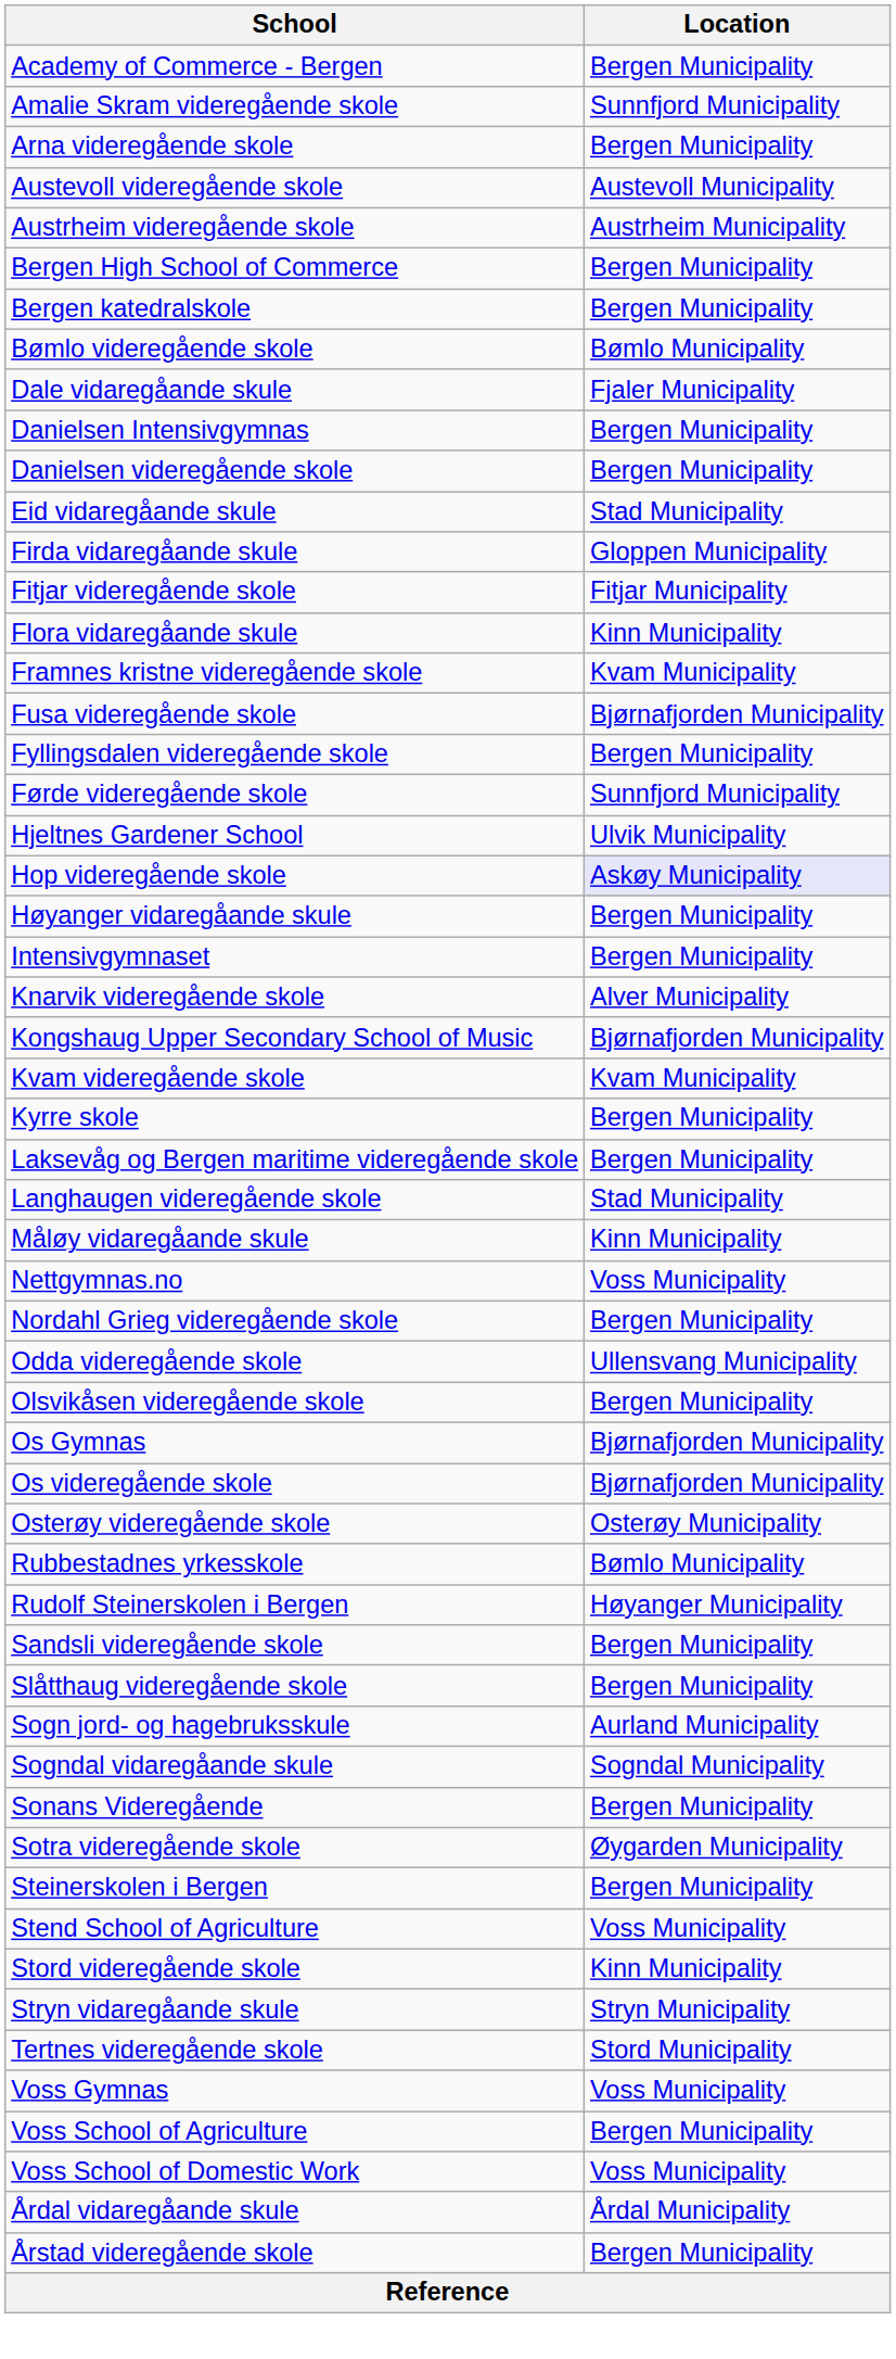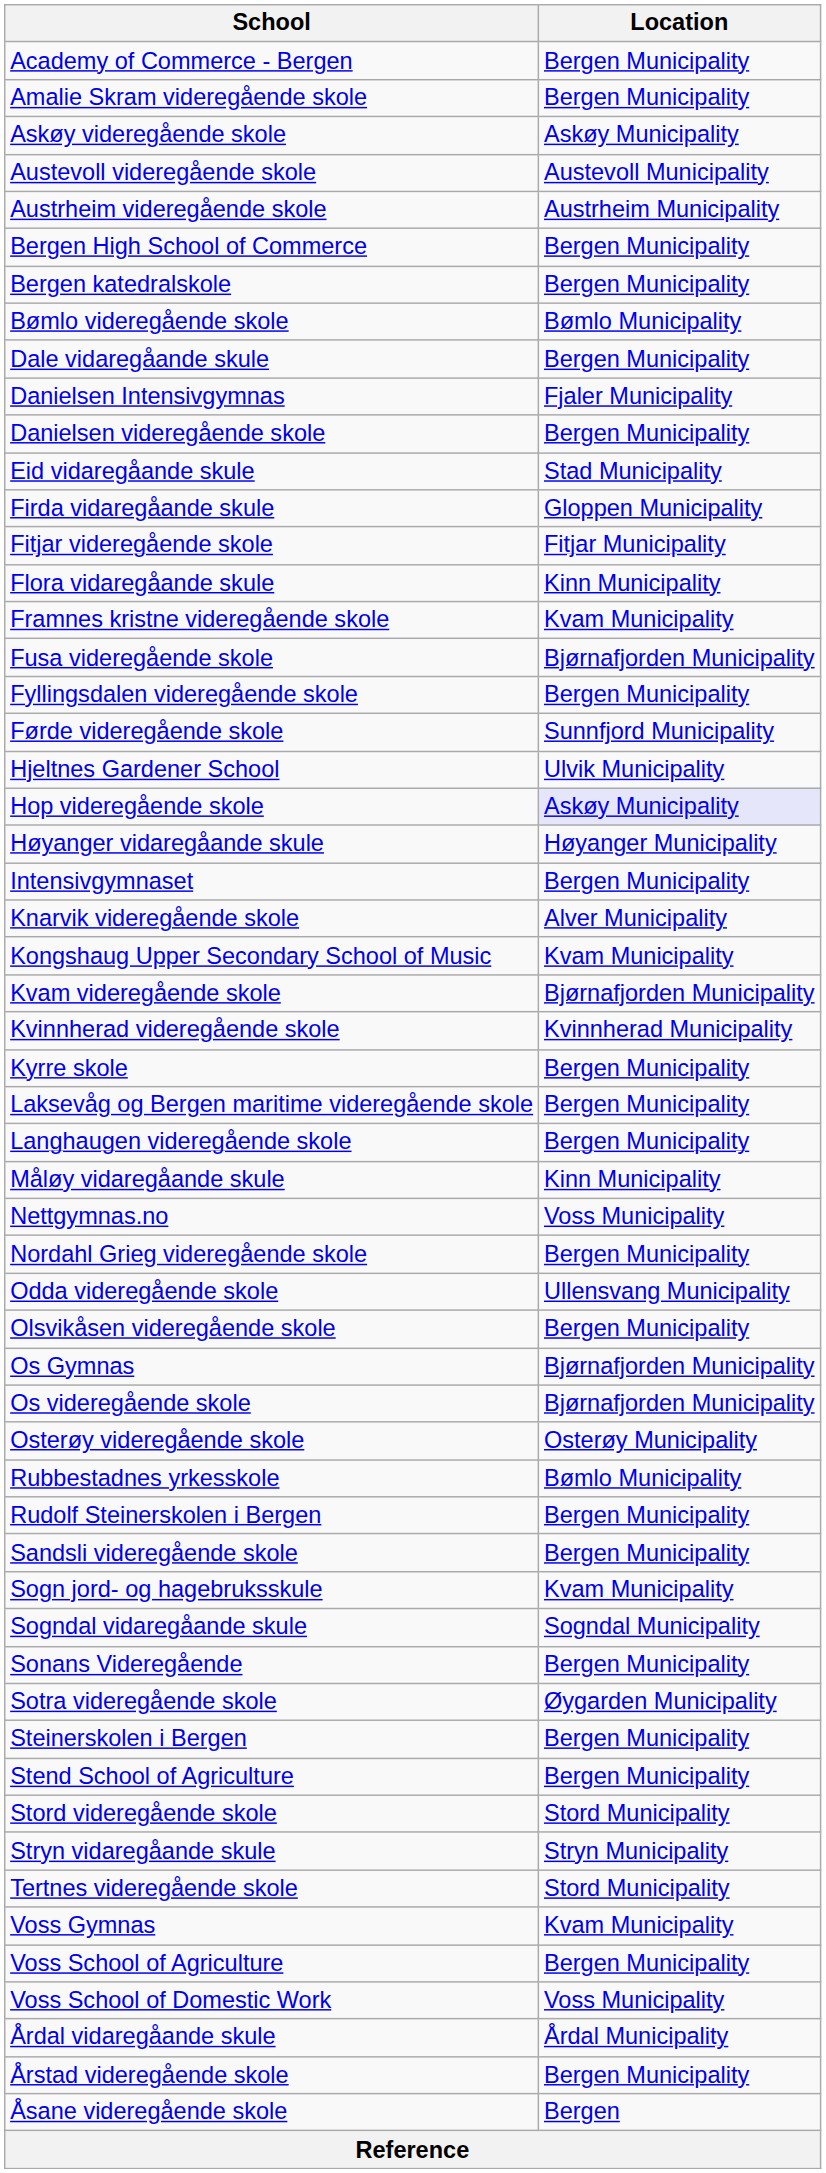 <table class="wikitable sortable">
 <tr>
 <th>School</th>
 <th>Location</th>
 </tr>
 <tr>
 <td><a href='#'>Academy of Commerce - Bergen</a></td>
 <td><a href='#'>Bergen Municipality</a></td>
 </tr>
 <tr>
 <td><a href='#'>Amalie Skram videregående skole</a></td>
-<td><a href='#'>Sunnfjord Municipality</a></td>
+<td><a href='#'>Bergen Municipality</a></td>
 </tr>
 <tr>
-<td><a href='#'>Arna videregående skole</a></td>
-<td><a href='#'>Bergen Municipality</a></td>
+<td><a href='#'>Askøy videregående skole</a></td>
+<td><a href='#'>Askøy Municipality</a></td>
 </tr>
 <tr>
 <td><a href='#'>Austevoll videregående skole</a></td>
 <td><a href='#'>Austevoll Municipality</a></td>
 </tr>
 <tr>
 <td><a href='#'>Austrheim videregående skole</a></td>
 <td><a href='#'>Austrheim Municipality</a></td>
 </tr>
 <tr>
 <td><a href='#'>Bergen High School of Commerce</a></td>
 <td><a href='#'>Bergen Municipality</a></td>
 </tr>
 <tr>
 <td><a href='#'>Bergen katedralskole</a></td>
 <td><a href='#'>Bergen Municipality</a></td>
 </tr>
 <tr>
 <td><a href='#'>Bømlo videregående skole</a></td>
 <td><a href='#'>Bømlo Municipality</a></td>
 </tr>
 <tr>
 <td><a href='#'>Dale vidaregåande skule</a></td>
-<td><a href='#'>Fjaler Municipality</a></td>
+<td><a href='#'>Bergen Municipality</a></td>
 </tr>
 <tr>
 <td><a href='#'>Danielsen Intensivgymnas</a></td>
-<td><a href='#'>Bergen Municipality</a></td>
+<td><a href='#'>Fjaler Municipality</a></td>
 </tr>
 <tr>
 <td><a href='#'>Danielsen videregående skole</a></td>
 <td><a href='#'>Bergen Municipality</a></td>
 </tr>
 <tr>
 <td><a href='#'>Eid vidaregåande skule</a></td>
 <td><a href='#'>Stad Municipality</a></td>
 </tr>
 <tr>
 <td><a href='#'>Firda vidaregåande skule</a></td>
 <td><a href='#'>Gloppen Municipality</a></td>
 </tr>
 <tr>
 <td><a href='#'>Fitjar videregående skole</a></td>
 <td><a href='#'>Fitjar Municipality</a></td>
 </tr>
 <tr>
 <td><a href='#'>Flora vidaregåande skule</a></td>
 <td><a href='#'>Kinn Municipality</a></td>
 </tr>
 <tr>
 <td><a href='#'>Framnes kristne videregående skole</a></td>
 <td><a href='#'>Kvam Municipality</a></td>
 </tr>
 <tr>
 <td><a href='#'>Fusa videregående skole</a></td>
 <td><a href='#'>Bjørnafjorden Municipality</a></td>
 </tr>
 <tr>
 <td><a href='#'>Fyllingsdalen videregående skole</a></td>
 <td><a href='#'>Bergen Municipality</a></td>
 </tr>
 <tr>
 <td><a href='#'>Førde videregående skole</a></td>
 <td><a href='#'>Sunnfjord Municipality</a></td>
 </tr>
 <tr>
 <td><a href='#'>Hjeltnes Gardener School</a></td>
 <td><a href='#'>Ulvik Municipality</a></td>
 </tr>
 <tr>
 <td><a href='#'>Hop videregående skole</a></td>
 <td style="background: lavender;"><a href='#'>Askøy Municipality</a></td>
 </tr>
 <tr>
 <td><a href='#'>Høyanger vidaregåande skule</a></td>
-<td><a href='#'>Bergen Municipality</a></td>
+<td><a href='#'>Høyanger Municipality</a></td>
 </tr>
 <tr>
 <td><a href='#'>Intensivgymnaset</a></td>
 <td><a href='#'>Bergen Municipality</a></td>
 </tr>
 <tr>
 <td><a href='#'>Knarvik videregående skole</a></td>
 <td><a href='#'>Alver Municipality</a></td>
 </tr>
 <tr>
 <td><a href='#'>Kongshaug Upper Secondary School of Music</a></td>
+<td><a href='#'>Kvam Municipality</a></td>
+</tr>
+<tr>
+<td><a href='#'>Kvam videregående skole</a></td>
 <td><a href='#'>Bjørnafjorden Municipality</a></td>
 </tr>
 <tr>
-<td><a href='#'>Kvam videregående skole</a></td>
-<td><a href='#'>Kvam Municipality</a></td>
+<td><a href='#'>Kvinnherad videregående skole</a></td>
+<td><a href='#'>Kvinnherad Municipality</a></td>
 </tr>
 <tr>
 <td><a href='#'>Kyrre skole</a></td>
 <td><a href='#'>Bergen Municipality</a></td>
 </tr>
 <tr>
 <td><a href='#'>Laksevåg og Bergen maritime videregående skole</a></td>
 <td><a href='#'>Bergen Municipality</a></td>
 </tr>
 <tr>
 <td><a href='#'>Langhaugen videregående skole</a></td>
-<td><a href='#'>Stad Municipality</a></td>
+<td><a href='#'>Bergen Municipality</a></td>
 </tr>
 <tr>
 <td><a href='#'>Måløy vidaregåande skule</a></td>
 <td><a href='#'>Kinn Municipality</a></td>
 </tr>
 <tr>
 <td><a href='#'>Nettgymnas.no</a></td>
 <td><a href='#'>Voss Municipality</a></td>
 </tr>
 <tr>
 <td><a href='#'>Nordahl Grieg videregående skole</a></td>
 <td><a href='#'>Bergen Municipality</a></td>
 </tr>
 <tr>
 <td><a href='#'>Odda videregående skole</a></td>
 <td><a href='#'>Ullensvang Municipality</a></td>
 </tr>
 <tr>
 <td><a href='#'>Olsvikåsen videregående skole</a></td>
 <td><a href='#'>Bergen Municipality</a></td>
 </tr>
 <tr>
 <td><a href='#'>Os Gymnas</a></td>
 <td><a href='#'>Bjørnafjorden Municipality</a></td>
 </tr>
 <tr>
 <td><a href='#'>Os videregående skole</a></td>
 <td><a href='#'>Bjørnafjorden Municipality</a></td>
 </tr>
 <tr>
 <td><a href='#'>Osterøy videregående skole</a></td>
 <td><a href='#'>Osterøy Municipality</a></td>
 </tr>
 <tr>
 <td><a href='#'>Rubbestadnes yrkesskole</a></td>
 <td><a href='#'>Bømlo Municipality</a></td>
 </tr>
 <tr>
 <td><a href='#'>Rudolf Steinerskolen i Bergen</a></td>
-<td><a href='#'>Høyanger Municipality</a></td>
+<td><a href='#'>Bergen Municipality</a></td>
 </tr>
 <tr>
 <td><a href='#'>Sandsli videregående skole</a></td>
 <td><a href='#'>Bergen Municipality</a></td>
 </tr>
 <tr>
-<td><a href='#'>Slåtthaug videregående skole</a></td>
-<td><a href='#'>Bergen Municipality</a></td>
-</tr>
-<tr>
 <td><a href='#'>Sogn jord- og hagebruksskule</a></td>
-<td><a href='#'>Aurland Municipality</a></td>
+<td><a href='#'>Kvam Municipality</a></td>
 </tr>
 <tr>
 <td><a href='#'>Sogndal vidaregåande skule</a></td>
 <td><a href='#'>Sogndal Municipality</a></td>
 </tr>
 <tr>
 <td><a href='#'>Sonans Videregående</a></td>
 <td><a href='#'>Bergen Municipality</a></td>
 </tr>
 <tr>
 <td><a href='#'>Sotra videregående skole</a></td>
 <td><a href='#'>Øygarden Municipality</a></td>
 </tr>
 <tr>
 <td><a href='#'>Steinerskolen i Bergen</a></td>
 <td><a href='#'>Bergen Municipality</a></td>
 </tr>
 <tr>
 <td><a href='#'>Stend School of Agriculture</a></td>
-<td><a href='#'>Voss Municipality</a></td>
+<td><a href='#'>Bergen Municipality</a></td>
 </tr>
 <tr>
 <td><a href='#'>Stord videregående skole</a></td>
-<td><a href='#'>Kinn Municipality</a></td>
+<td><a href='#'>Stord Municipality</a></td>
 </tr>
 <tr>
 <td><a href='#'>Stryn vidaregåande skule</a></td>
 <td><a href='#'>Stryn Municipality</a></td>
 </tr>
 <tr>
 <td><a href='#'>Tertnes videregående skole</a></td>
 <td><a href='#'>Stord Municipality</a></td>
 </tr>
 <tr>
 <td><a href='#'>Voss Gymnas</a></td>
-<td><a href='#'>Voss Municipality</a></td>
+<td><a href='#'>Kvam Municipality</a></td>
 </tr>
 <tr>
 <td><a href='#'>Voss School of Agriculture</a></td>
 <td><a href='#'>Bergen Municipality</a></td>
 </tr>
 <tr>
 <td><a href='#'>Voss School of Domestic Work</a></td>
 <td><a href='#'>Voss Municipality</a></td>
 </tr>
 <tr>
 <td><a href='#'>Årdal vidaregåande skule</a></td>
 <td><a href='#'>Årdal Municipality</a></td>
 </tr>
 <tr>
 <td><a href='#'>Årstad videregående skole</a></td>
 <td><a href='#'>Bergen Municipality</a></td>
 </tr>
 <tr>
+<td><a href='#'>Åsane videregående skole</a></td>
+<td><a href='#'>Bergen</a></td>
+</tr>
+<tr>
 <th colspan="2">Reference</th>
 </tr>
 </table>
